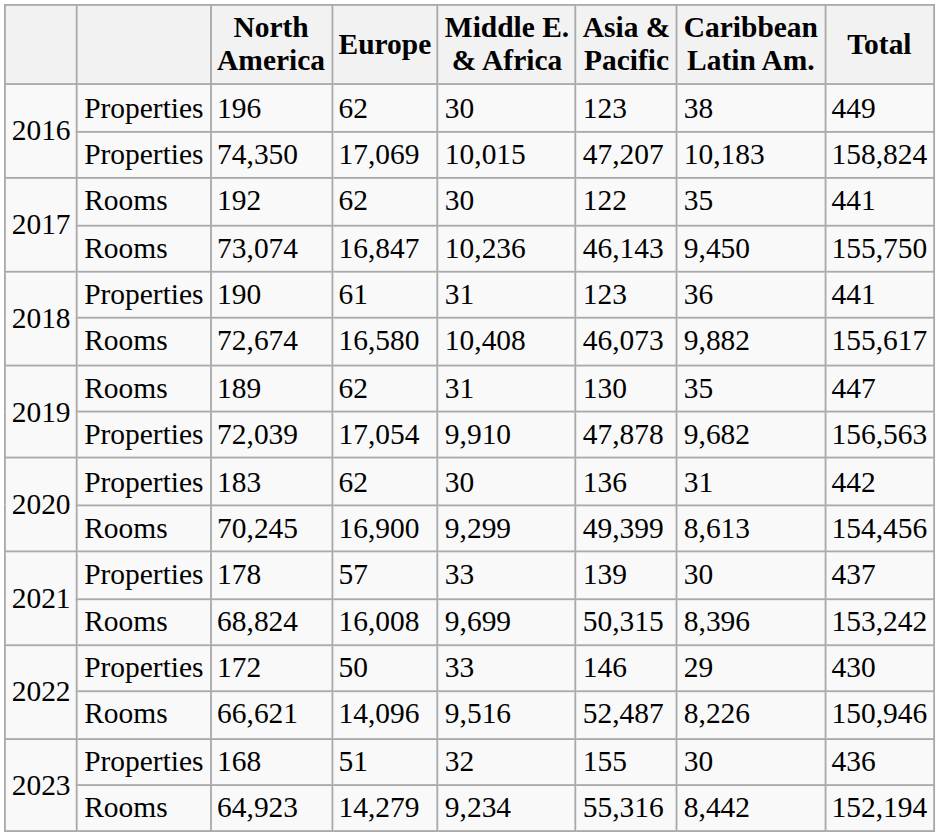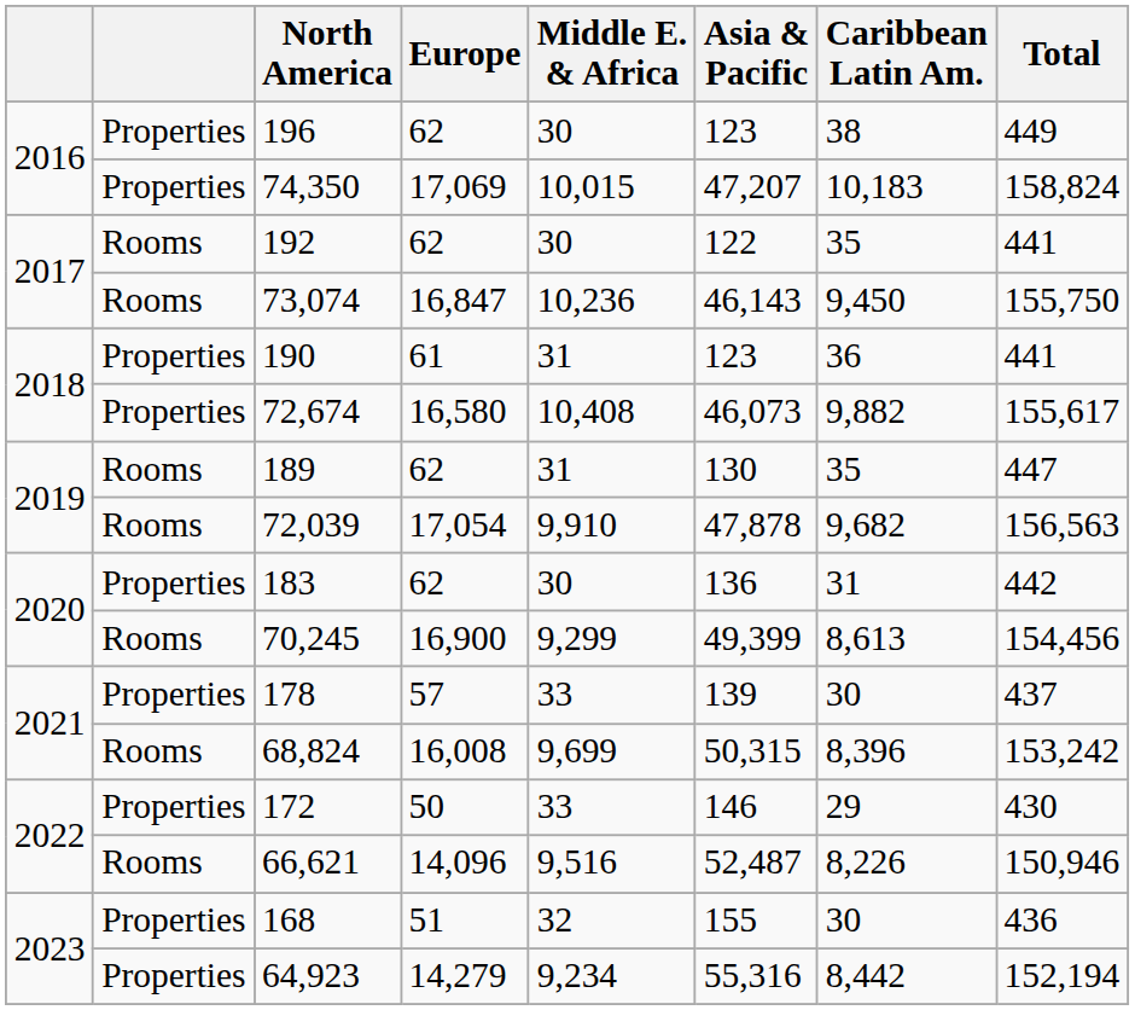 <table class="wikitable">
 <tr>
 <th class="unsortable"></th>
 <th></th>
 <th>North<br>America</th>
 <th>Europe</th>
 <th>Middle E.<br>& Africa</th>
 <th>Asia &<br>Pacific</th>
 <th>Caribbean<br>Latin Am.</th>
 <th>Total</th>
 </tr>
 <tr>
 <td rowspan=2>2016</td>
 <td>Properties</td>
 <td>196</td>
 <td>62</td>
 <td>30</td>
 <td>123</td>
 <td>38</td>
 <td>449</td>
 </tr>
 <tr>
 <td>Properties</td>
 <td>74,350</td>
 <td>17,069</td>
 <td>10,015</td>
 <td>47,207</td>
 <td>10,183</td>
 <td>158,824</td>
 </tr>
 <tr>
 <td rowspan=2>2017</td>
 <td>Rooms</td>
 <td>192</td>
 <td>62</td>
 <td>30</td>
 <td>122</td>
 <td>35</td>
 <td>441</td>
 </tr>
 <tr>
 <td>Rooms</td>
 <td>73,074</td>
 <td>16,847</td>
 <td>10,236</td>
 <td>46,143</td>
 <td>9,450</td>
 <td>155,750</td>
 </tr>
 <tr>
 <td rowspan=2>2018</td>
 <td>Properties</td>
 <td>190</td>
 <td>61</td>
 <td>31</td>
 <td>123</td>
 <td>36</td>
 <td>441</td>
 </tr>
 <tr>
-<td>Rooms</td>
+<td>Properties</td>
 <td>72,674</td>
 <td>16,580</td>
 <td>10,408</td>
 <td>46,073</td>
 <td>9,882</td>
 <td>155,617</td>
 </tr>
 <tr>
 <td rowspan=2>2019</td>
 <td>Rooms</td>
 <td>189</td>
 <td>62</td>
 <td>31</td>
 <td>130</td>
 <td>35</td>
 <td>447</td>
 </tr>
 <tr>
-<td>Properties</td>
+<td>Rooms</td>
 <td>72,039</td>
 <td>17,054</td>
 <td>9,910</td>
 <td>47,878</td>
 <td>9,682</td>
 <td>156,563</td>
 </tr>
 <tr>
 <td rowspan=2>2020</td>
 <td>Properties</td>
 <td>183</td>
 <td>62</td>
 <td>30</td>
 <td>136</td>
 <td>31</td>
 <td>442</td>
 </tr>
 <tr>
 <td>Rooms</td>
 <td>70,245</td>
 <td>16,900</td>
 <td>9,299</td>
 <td>49,399</td>
 <td>8,613</td>
 <td>154,456</td>
 </tr>
 <tr>
 <td rowspan=2>2021</td>
 <td>Properties</td>
 <td>178</td>
 <td>57</td>
 <td>33</td>
 <td>139</td>
 <td>30</td>
 <td>437</td>
 </tr>
 <tr>
 <td>Rooms</td>
 <td>68,824</td>
 <td>16,008</td>
 <td>9,699</td>
 <td>50,315</td>
 <td>8,396</td>
 <td>153,242</td>
 </tr>
 <tr>
 <td rowspan=2>2022</td>
 <td>Properties</td>
 <td>172</td>
 <td>50</td>
 <td>33</td>
 <td>146</td>
 <td>29</td>
 <td>430</td>
 </tr>
 <tr>
 <td>Rooms</td>
 <td>66,621</td>
 <td>14,096</td>
 <td>9,516</td>
 <td>52,487</td>
 <td>8,226</td>
 <td>150,946</td>
 </tr>
 <tr>
 <td rowspan=2>2023</td>
 <td>Properties</td>
 <td>168</td>
 <td>51</td>
 <td>32</td>
 <td>155</td>
 <td>30</td>
 <td>436</td>
 </tr>
 <tr>
-<td>Rooms</td>
+<td>Properties</td>
 <td>64,923</td>
 <td>14,279</td>
 <td>9,234</td>
 <td>55,316</td>
 <td>8,442</td>
 <td>152,194</td>
 </tr>
 </table>
